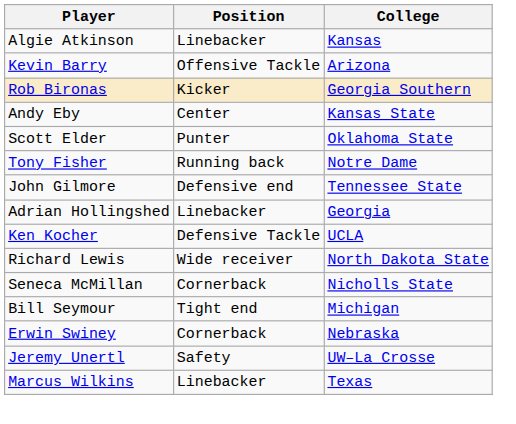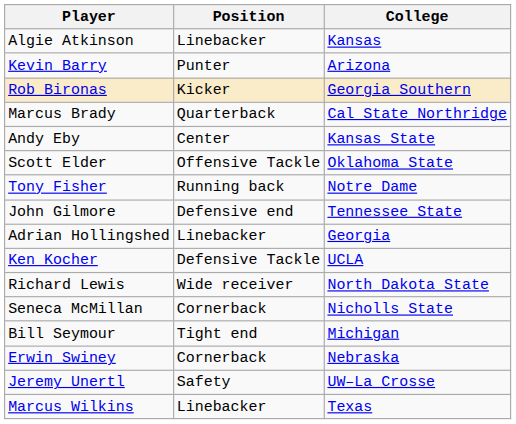 <table class="wikitable">
 <tr>
 <th>Player</th>
 <th>Position</th>
 <th>College</th>
 </tr>
 <tr>
 <td>Algie Atkinson</td>
 <td>Linebacker</td>
 <td><a href='#'>Kansas</a></td>
 </tr>
 <tr>
 <td><a href='#'>Kevin Barry</a></td>
-<td>Offensive Tackle</td>
+<td>Punter</td>
 <td><a href='#'>Arizona</a></td>
 </tr>
 <tr style="background:#faecc8;">
 <td><a href='#'>Rob Bironas</a></td>
 <td>Kicker</td>
 <td><a href='#'>Georgia Southern</a></td>
 </tr>
 <tr>
+<td>Marcus Brady</td>
+<td>Quarterback</td>
+<td><a href='#'>Cal State Northridge</a></td>
+</tr>
+<tr>
 <td>Andy Eby</td>
 <td>Center</td>
 <td><a href='#'>Kansas State</a></td>
 </tr>
 <tr>
 <td>Scott Elder</td>
-<td>Punter</td>
+<td>Offensive Tackle</td>
 <td><a href='#'>Oklahoma State</a></td>
 </tr>
 <tr>
 <td><a href='#'>Tony Fisher</a></td>
 <td>Running back</td>
 <td><a href='#'>Notre Dame</a></td>
 </tr>
 <tr>
 <td>John Gilmore</td>
 <td>Defensive end</td>
 <td><a href='#'>Tennessee State</a></td>
 </tr>
 <tr>
 <td>Adrian Hollingshed</td>
 <td>Linebacker</td>
 <td><a href='#'>Georgia</a></td>
 </tr>
 <tr>
 <td><a href='#'>Ken Kocher</a></td>
 <td>Defensive Tackle</td>
 <td><a href='#'>UCLA</a></td>
 </tr>
 <tr>
 <td>Richard Lewis</td>
 <td>Wide receiver</td>
 <td><a href='#'>North Dakota State</a></td>
 </tr>
 <tr>
 <td>Seneca McMillan</td>
 <td>Cornerback</td>
 <td><a href='#'>Nicholls State</a></td>
 </tr>
 <tr>
 <td>Bill Seymour</td>
 <td>Tight end</td>
 <td><a href='#'>Michigan</a></td>
 </tr>
 <tr>
 <td><a href='#'>Erwin Swiney</a></td>
 <td>Cornerback</td>
 <td><a href='#'>Nebraska</a></td>
 </tr>
 <tr>
 <td><a href='#'>Jeremy Unertl</a></td>
 <td>Safety</td>
 <td><a href='#'>UW–La Crosse</a></td>
 </tr>
 <tr>
 <td><a href='#'>Marcus Wilkins</a></td>
 <td>Linebacker</td>
 <td><a href='#'>Texas</a></td>
 </tr>
 </table>
